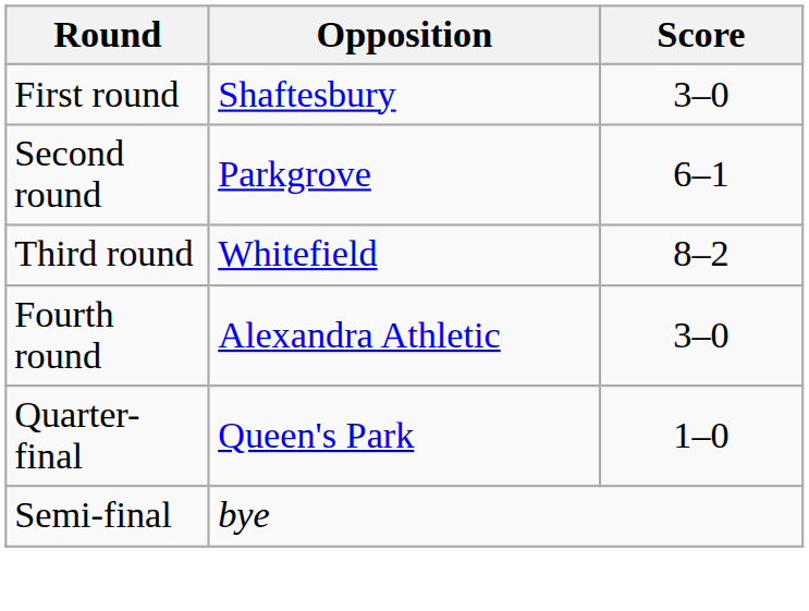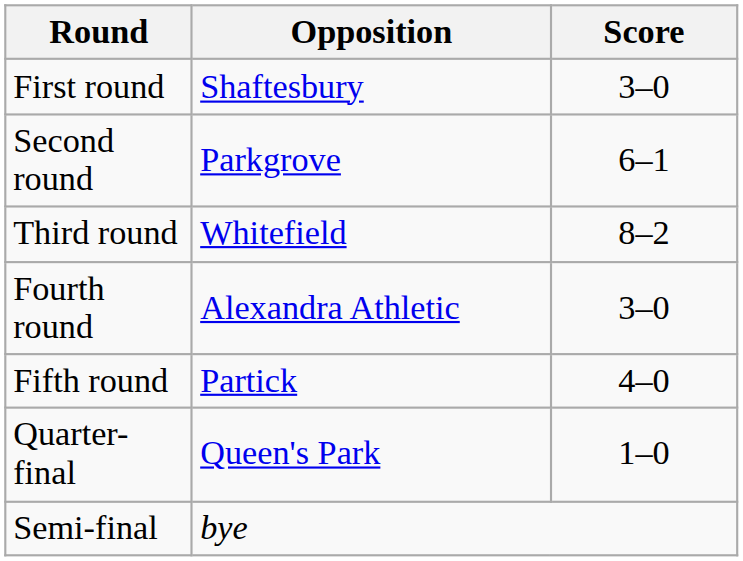 <table class="wikitable" style="text-align:left;margin-left:1em;float:left">
 <tr>
 <th width=80>Round</th>
 <th width=160>Opposition</th>
 <th width=80>Score</th>
 </tr>
 <tr>
 <td>First round</td>
 <td><a href='#'>Shaftesbury</a></td>
 <td align=center>3–0</td>
 </tr>
 <tr>
 <td>Second round</td>
 <td><a href='#'>Parkgrove</a></td>
 <td align=center>6–1</td>
 </tr>
 <tr>
 <td>Third round</td>
 <td><a href='#'>Whitefield</a></td>
 <td align=center>8–2</td>
 </tr>
 <tr>
 <td>Fourth round</td>
 <td><a href='#'>Alexandra Athletic</a></td>
 <td align=center>3–0</td>
 </tr>
 <tr>
+<td>Fifth round</td>
+<td><a href='#'>Partick</a></td>
+<td align=center>4–0</td>
+</tr>
+<tr>
 <td>Quarter-final</td>
 <td><a href='#'>Queen's Park</a></td>
 <td align=center>1–0</td>
 </tr>
 <tr>
 <td>Semi-final</td>
 <td align=left; colspan=2><em>bye</em></td>
 </tr>
 </table>
